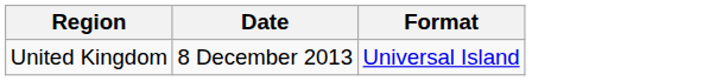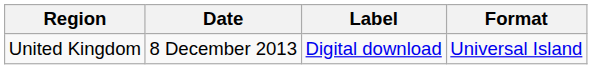 <table class="wikitable">
 <tr>
 <th>Region</th>
 <th>Date</th>
+<th>Label</th>
 <th>Format</th>
 </tr>
 <tr>
 <td>United Kingdom</td>
 <td>8 December 2013</td>
+<td><a href='#'>Digital download</a></td>
 <td><a href='#'>Universal Island</a></td>
 </tr>
 </table>
